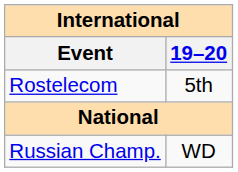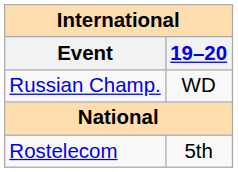 <table class="wikitable" style="text-align:center">
 <tr>
 <th style="background-color: #ffdead; " colspan=2 align=center>International </th>
 </tr>
 <tr>
 <th>Event</th>
 <th><a href='#'>19–20</a></th>
 </tr>
 <tr>
-<td align=left> <a href='#'>Rostelecom</a></td>
-<td>5th</td>
+<td align=left><a href='#'>Russian Champ.</a></td>
+<td>WD</td>
 </tr>
 <tr>
 <th style="background-color: #ffdead; " colspan=2 align=center>National</th>
 </tr>
 <tr>
-<td align=left><a href='#'>Russian Champ.</a></td>
-<td>WD</td>
+<td align=left> <a href='#'>Rostelecom</a></td>
+<td>5th</td>
 </tr>
 </table>
